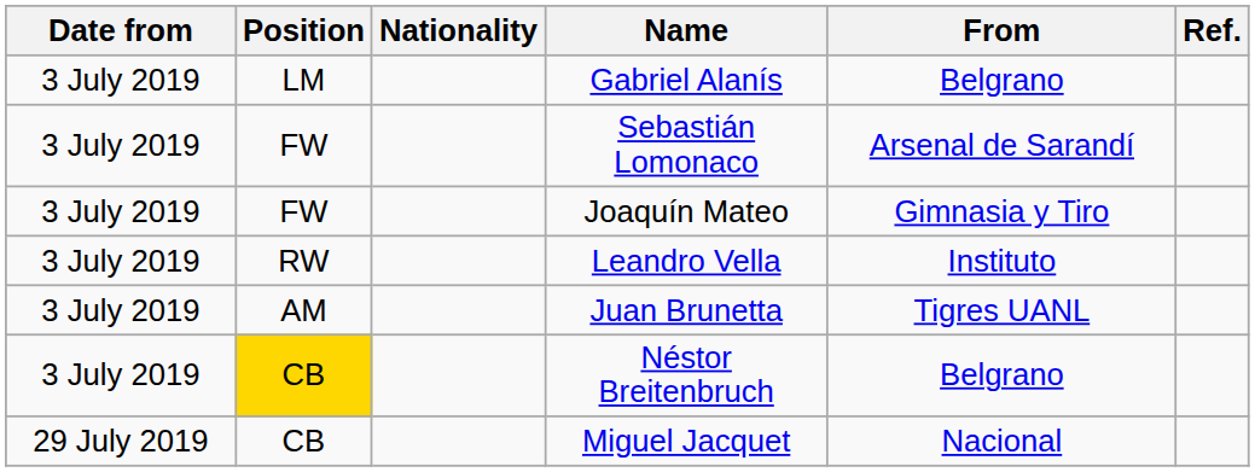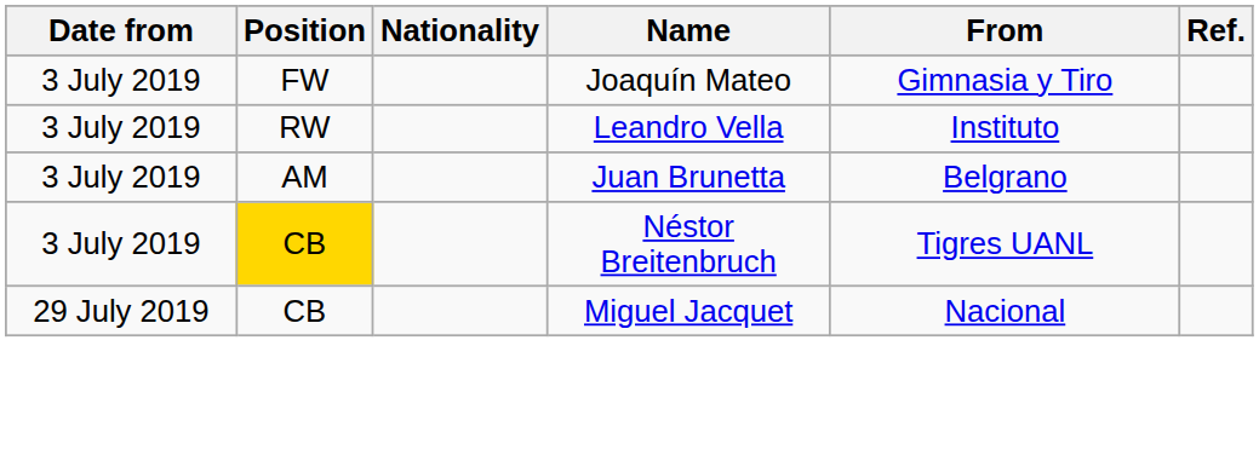 <table class="wikitable" style="text-align:center; font-size:90%; ">
 <tr>
 <th style="background:#; color:#; width:100px;">Date from</th>
 <th style="background:#; color:#; width:50px;">Position</th>
 <th style="background:#; color:#; width:50px;">Nationality</th>
 <th style="background:#; color:#; width:125px;">Name</th>
 <th style="background:#; color:#; width:155px;">From</th>
 <th style="background:#; color:#; width:25px;">Ref.</th>
-</tr>
-<tr>
-<td>3 July 2019</td>
-<td>LM</td>
-<td></td>
-<td><a href='#'>Gabriel Alanís</a></td>
-<td> <a href='#'>Belgrano</a></td>
-<td></td>
-</tr>
-<tr>
-<td>3 July 2019</td>
-<td>FW</td>
-<td></td>
-<td><a href='#'>Sebastián Lomonaco</a></td>
-<td> <a href='#'>Arsenal de Sarandí</a></td>
-<td></td>
 </tr>
 <tr>
 <td>3 July 2019</td>
 <td>FW</td>
 <td></td>
 <td>Joaquín Mateo</td>
 <td> <a href='#'>Gimnasia y Tiro</a></td>
 <td></td>
 </tr>
 <tr>
 <td>3 July 2019</td>
 <td>RW</td>
 <td></td>
 <td><a href='#'>Leandro Vella</a></td>
 <td> <a href='#'>Instituto</a></td>
 <td></td>
 </tr>
 <tr>
 <td>3 July 2019</td>
 <td>AM</td>
 <td></td>
 <td><a href='#'>Juan Brunetta</a></td>
-<td> <a href='#'>Tigres UANL</a></td>
+<td> <a href='#'>Belgrano</a></td>
 <td></td>
 </tr>
 <tr>
 <td>3 July 2019</td>
 <td style="background: gold;">CB</td>
 <td></td>
 <td><a href='#'>Néstor Breitenbruch</a></td>
-<td> <a href='#'>Belgrano</a></td>
+<td> <a href='#'>Tigres UANL</a></td>
 <td></td>
 </tr>
 <tr>
 <td>29 July 2019</td>
 <td>CB</td>
 <td></td>
 <td><a href='#'>Miguel Jacquet</a></td>
 <td> <a href='#'>Nacional</a></td>
 <td></td>
 </tr>
 </table>
